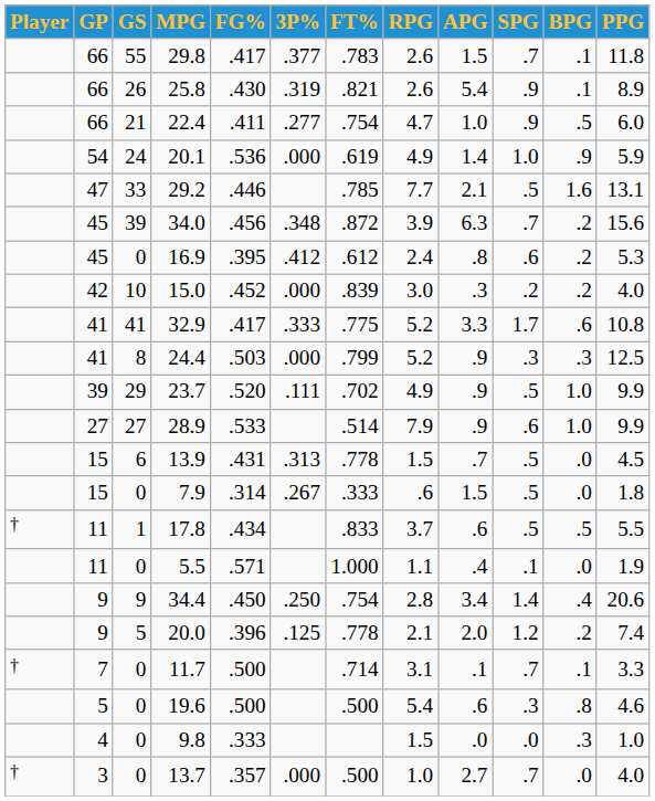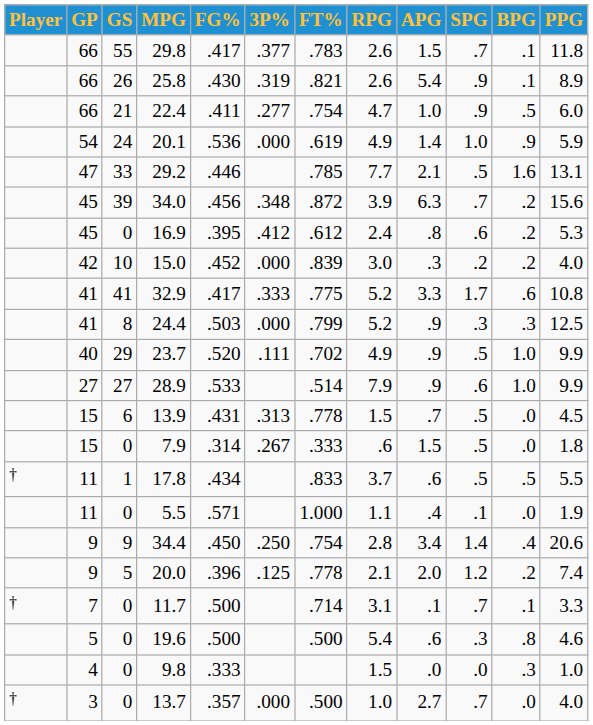 <table class="wikitable sortable" style="text-align:right;">
 <tr>
 <th style="background:#1F90D1; color:#FFC139">Player</th>
 <th style="background:#1F90D1; color:#FFC139">GP</th>
 <th style="background:#1F90D1; color:#FFC139">GS</th>
 <th style="background:#1F90D1; color:#FFC139">MPG</th>
 <th style="background:#1F90D1; color:#FFC139">FG%</th>
 <th style="background:#1F90D1; color:#FFC139">3P%</th>
 <th style="background:#1F90D1; color:#FFC139">FT%</th>
 <th style="background:#1F90D1; color:#FFC139">RPG</th>
 <th style="background:#1F90D1; color:#FFC139">APG</th>
 <th style="background:#1F90D1; color:#FFC139">SPG</th>
 <th style="background:#1F90D1; color:#FFC139">BPG</th>
 <th style="background:#1F90D1; color:#FFC139">PPG</th>
 </tr>
 <tr>
 <td style="text-align:left;"></td>
 <td>66</td>
 <td>55</td>
 <td>29.8</td>
 <td>.417</td>
 <td>.377</td>
 <td>.783</td>
 <td>2.6</td>
 <td>1.5</td>
 <td>.7</td>
 <td>.1</td>
 <td>11.8</td>
 </tr>
 <tr>
 <td style="text-align:left;"></td>
 <td>66</td>
 <td>26</td>
 <td>25.8</td>
 <td>.430</td>
 <td>.319</td>
 <td>.821</td>
 <td>2.6</td>
 <td>5.4</td>
 <td>.9</td>
 <td>.1</td>
 <td>8.9</td>
 </tr>
 <tr>
 <td style="text-align:left;"></td>
 <td>66</td>
 <td>21</td>
 <td>22.4</td>
 <td>.411</td>
 <td>.277</td>
 <td>.754</td>
 <td>4.7</td>
 <td>1.0</td>
 <td>.9</td>
 <td>.5</td>
 <td>6.0</td>
 </tr>
 <tr>
 <td style="text-align:left;"></td>
 <td>54</td>
 <td>24</td>
 <td>20.1</td>
 <td>.536</td>
 <td>.000</td>
 <td>.619</td>
 <td>4.9</td>
 <td>1.4</td>
 <td>1.0</td>
 <td>.9</td>
 <td>5.9</td>
 </tr>
 <tr>
 <td style="text-align:left;"></td>
 <td>47</td>
 <td>33</td>
 <td>29.2</td>
 <td>.446</td>
 <td></td>
 <td>.785</td>
 <td>7.7</td>
 <td>2.1</td>
 <td>.5</td>
 <td>1.6</td>
 <td>13.1</td>
 </tr>
 <tr>
 <td style="text-align:left;"></td>
 <td>45</td>
 <td>39</td>
 <td>34.0</td>
 <td>.456</td>
 <td>.348</td>
 <td>.872</td>
 <td>3.9</td>
 <td>6.3</td>
 <td>.7</td>
 <td>.2</td>
 <td>15.6</td>
 </tr>
 <tr>
 <td style="text-align:left;"></td>
 <td>45</td>
 <td>0</td>
 <td>16.9</td>
 <td>.395</td>
 <td>.412</td>
 <td>.612</td>
 <td>2.4</td>
 <td>.8</td>
 <td>.6</td>
 <td>.2</td>
 <td>5.3</td>
 </tr>
 <tr>
 <td style="text-align:left;"></td>
 <td>42</td>
 <td>10</td>
 <td>15.0</td>
 <td>.452</td>
 <td>.000</td>
 <td>.839</td>
 <td>3.0</td>
 <td>.3</td>
 <td>.2</td>
 <td>.2</td>
 <td>4.0</td>
 </tr>
 <tr>
 <td style="text-align:left;"></td>
 <td>41</td>
 <td>41</td>
 <td>32.9</td>
 <td>.417</td>
 <td>.333</td>
 <td>.775</td>
 <td>5.2</td>
 <td>3.3</td>
 <td>1.7</td>
 <td>.6</td>
 <td>10.8</td>
 </tr>
 <tr>
 <td style="text-align:left;"></td>
 <td>41</td>
 <td>8</td>
 <td>24.4</td>
 <td>.503</td>
 <td>.000</td>
 <td>.799</td>
 <td>5.2</td>
 <td>.9</td>
 <td>.3</td>
 <td>.3</td>
 <td>12.5</td>
 </tr>
 <tr>
 <td style="text-align:left;"></td>
-<td>39</td>
+<td>40</td>
 <td>29</td>
 <td>23.7</td>
 <td>.520</td>
 <td>.111</td>
 <td>.702</td>
 <td>4.9</td>
 <td>.9</td>
 <td>.5</td>
 <td>1.0</td>
 <td>9.9</td>
 </tr>
 <tr>
 <td style="text-align:left;"></td>
 <td>27</td>
 <td>27</td>
 <td>28.9</td>
 <td>.533</td>
 <td></td>
 <td>.514</td>
 <td>7.9</td>
 <td>.9</td>
 <td>.6</td>
 <td>1.0</td>
 <td>9.9</td>
 </tr>
 <tr>
 <td style="text-align:left;"></td>
 <td>15</td>
 <td>6</td>
 <td>13.9</td>
 <td>.431</td>
 <td>.313</td>
 <td>.778</td>
 <td>1.5</td>
 <td>.7</td>
 <td>.5</td>
 <td>.0</td>
 <td>4.5</td>
 </tr>
 <tr>
 <td style="text-align:left;"></td>
 <td>15</td>
 <td>0</td>
 <td>7.9</td>
 <td>.314</td>
 <td>.267</td>
 <td>.333</td>
 <td>.6</td>
 <td>1.5</td>
 <td>.5</td>
 <td>.0</td>
 <td>1.8</td>
 </tr>
 <tr>
 <td style="text-align:left;"><sup>†</sup></td>
 <td>11</td>
 <td>1</td>
 <td>17.8</td>
 <td>.434</td>
 <td></td>
 <td>.833</td>
 <td>3.7</td>
 <td>.6</td>
 <td>.5</td>
 <td>.5</td>
 <td>5.5</td>
 </tr>
 <tr>
 <td style="text-align:left;"></td>
 <td>11</td>
 <td>0</td>
 <td>5.5</td>
 <td>.571</td>
 <td></td>
 <td>1.000</td>
 <td>1.1</td>
 <td>.4</td>
 <td>.1</td>
 <td>.0</td>
 <td>1.9</td>
 </tr>
 <tr>
 <td style="text-align:left;"></td>
 <td>9</td>
 <td>9</td>
 <td>34.4</td>
 <td>.450</td>
 <td>.250</td>
 <td>.754</td>
 <td>2.8</td>
 <td>3.4</td>
 <td>1.4</td>
 <td>.4</td>
 <td>20.6</td>
 </tr>
 <tr>
 <td style="text-align:left;"></td>
 <td>9</td>
 <td>5</td>
 <td>20.0</td>
 <td>.396</td>
 <td>.125</td>
 <td>.778</td>
 <td>2.1</td>
 <td>2.0</td>
 <td>1.2</td>
 <td>.2</td>
 <td>7.4</td>
 </tr>
 <tr>
 <td style="text-align:left;"><sup>†</sup></td>
 <td>7</td>
 <td>0</td>
 <td>11.7</td>
 <td>.500</td>
 <td></td>
 <td>.714</td>
 <td>3.1</td>
 <td>.1</td>
 <td>.7</td>
 <td>.1</td>
 <td>3.3</td>
 </tr>
 <tr>
 <td style="text-align:left;"></td>
 <td>5</td>
 <td>0</td>
 <td>19.6</td>
 <td>.500</td>
 <td></td>
 <td>.500</td>
 <td>5.4</td>
 <td>.6</td>
 <td>.3</td>
 <td>.8</td>
 <td>4.6</td>
 </tr>
 <tr>
 <td style="text-align:left;"></td>
 <td>4</td>
 <td>0</td>
 <td>9.8</td>
 <td>.333</td>
 <td></td>
 <td></td>
 <td>1.5</td>
 <td>.0</td>
 <td>.0</td>
 <td>.3</td>
 <td>1.0</td>
 </tr>
 <tr>
 <td style="text-align:left;"><sup>†</sup></td>
 <td>3</td>
 <td>0</td>
 <td>13.7</td>
 <td>.357</td>
 <td>.000</td>
 <td>.500</td>
 <td>1.0</td>
 <td>2.7</td>
 <td>.7</td>
 <td>.0</td>
 <td>4.0</td>
 </tr>
 </table>
